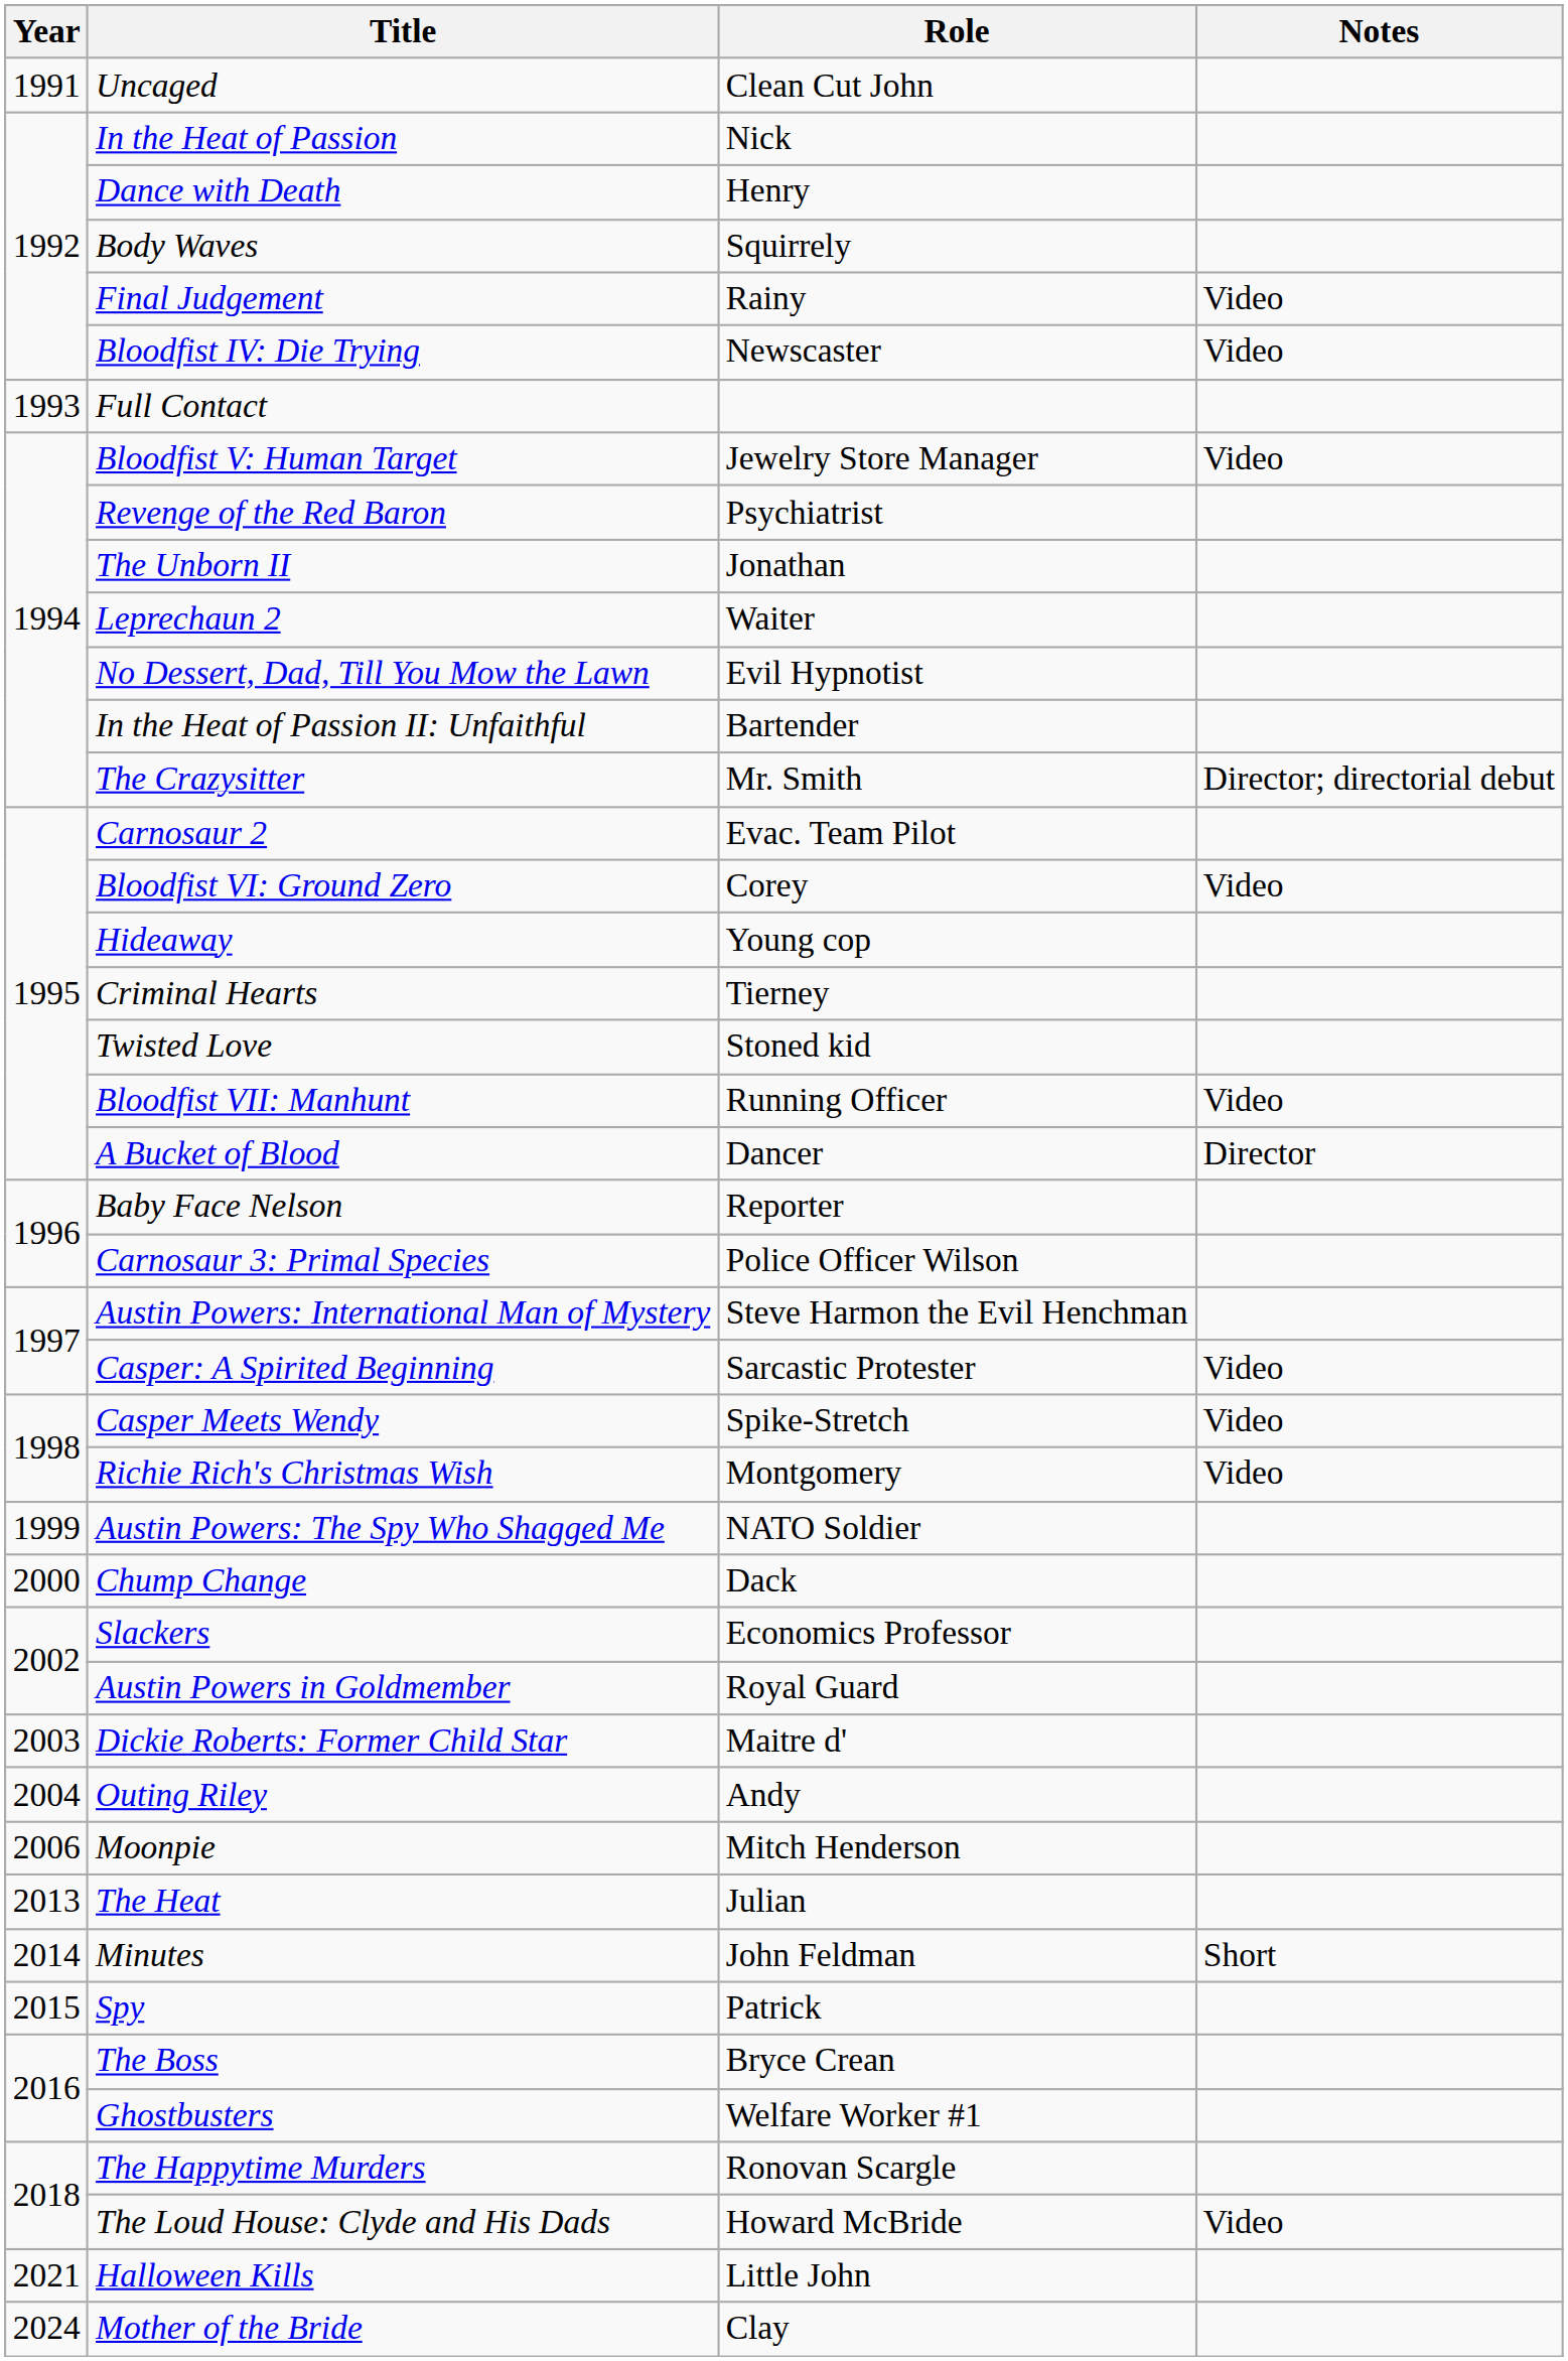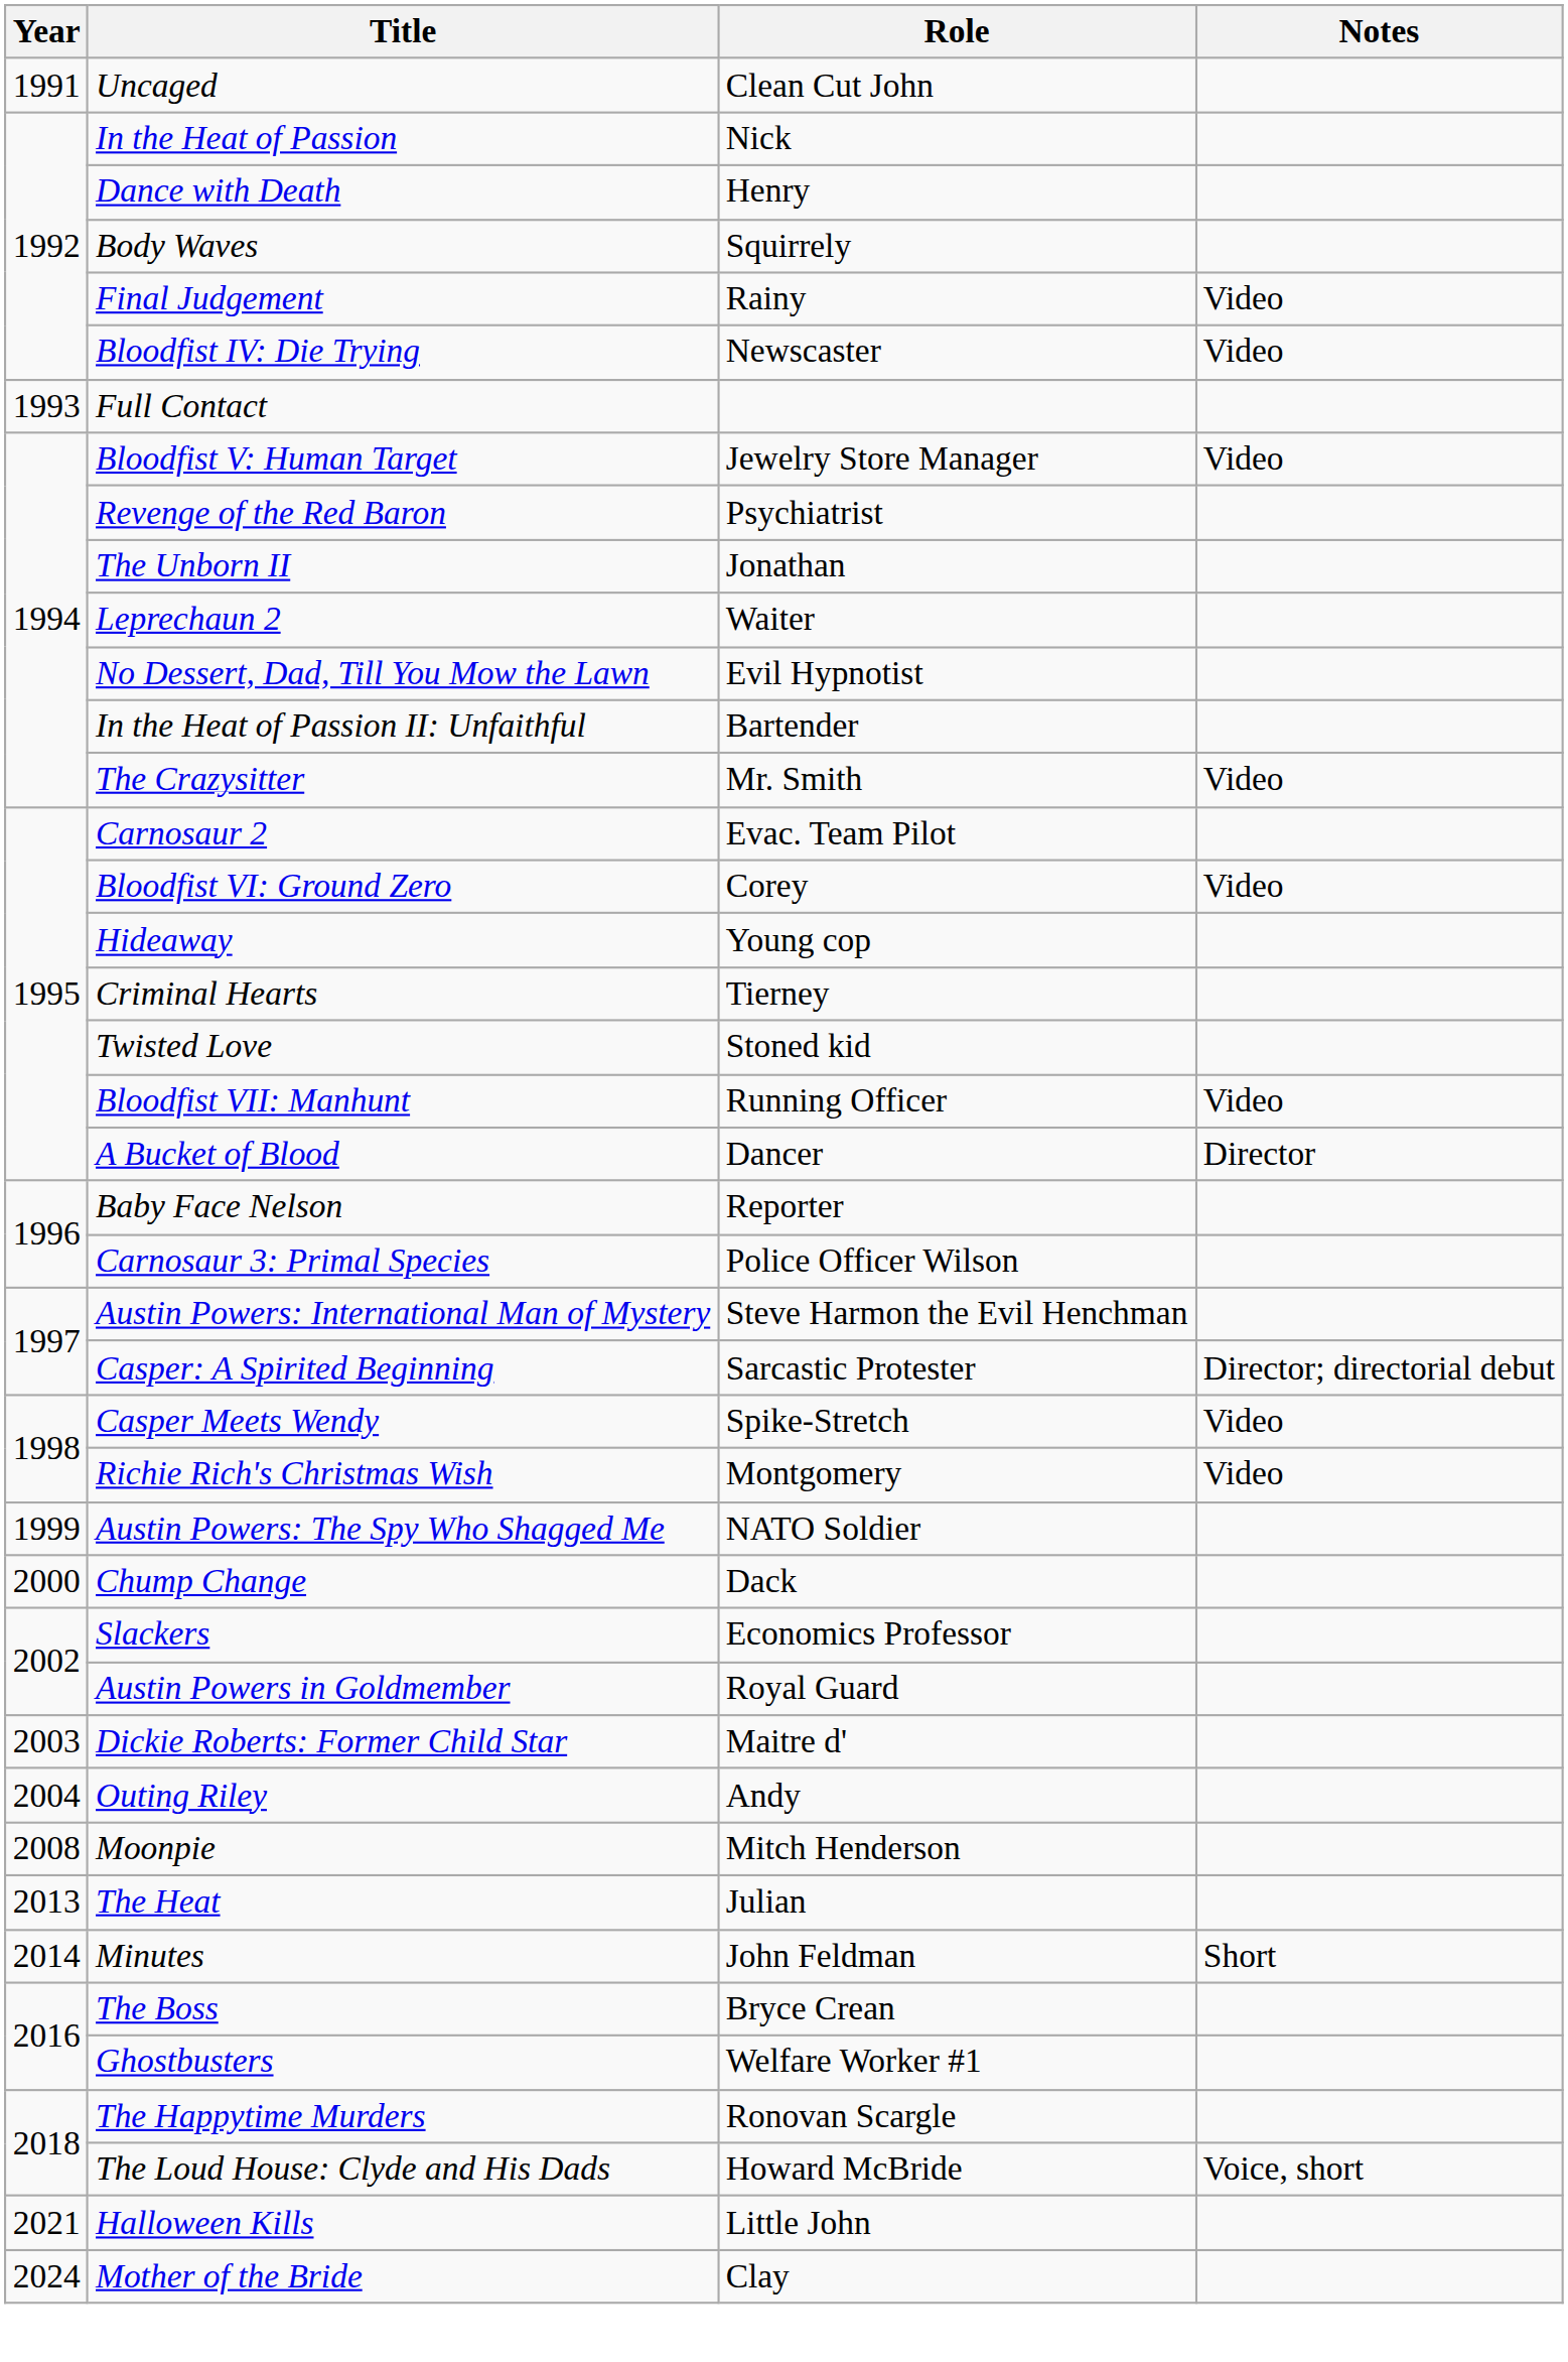 <table class="wikitable">
 <tr>
 <th scope="col">Year</th>
 <th scope="col">Title</th>
 <th scope="col">Role</th>
 <th scope="col">Notes</th>
 </tr>
 <tr>
 <td>1991</td>
 <td><em>Uncaged</em></td>
 <td>Clean Cut John</td>
 <td></td>
 </tr>
 <tr>
 <td rowspan="5">1992</td>
 <td><em><a href='#'>In the Heat of Passion</a></em></td>
 <td>Nick</td>
 <td></td>
 </tr>
 <tr>
 <td><em><a href='#'>Dance with Death</a></em></td>
 <td>Henry</td>
 <td></td>
 </tr>
 <tr>
 <td><em>Body Waves</em></td>
 <td>Squirrely</td>
 <td></td>
 </tr>
 <tr>
 <td><em><a href='#'>Final Judgement</a></em></td>
 <td>Rainy</td>
 <td>Video</td>
 </tr>
 <tr>
 <td><em><a href='#'>Bloodfist IV: Die Trying</a></em></td>
 <td>Newscaster</td>
 <td>Video</td>
 </tr>
 <tr>
 <td>1993</td>
 <td><em>Full Contact</em></td>
 <td></td>
 <td></td>
 </tr>
 <tr>
 <td rowspan="7">1994</td>
 <td><em><a href='#'>Bloodfist V: Human Target</a></em></td>
 <td>Jewelry Store Manager</td>
 <td>Video</td>
 </tr>
 <tr>
 <td><em><a href='#'>Revenge of the Red Baron</a></em></td>
 <td>Psychiatrist</td>
 <td></td>
 </tr>
 <tr>
 <td><em><a href='#'>The Unborn II</a></em></td>
 <td>Jonathan</td>
 <td></td>
 </tr>
 <tr>
 <td><em><a href='#'>Leprechaun 2</a></em></td>
 <td>Waiter</td>
 <td></td>
 </tr>
 <tr>
 <td><em><a href='#'>No Dessert, Dad, Till You Mow the Lawn</a></em></td>
 <td>Evil Hypnotist</td>
 <td></td>
 </tr>
 <tr>
 <td><em>In the Heat of Passion II: Unfaithful</em></td>
 <td>Bartender</td>
 <td></td>
 </tr>
 <tr>
 <td><em><a href='#'>The Crazysitter</a></em></td>
 <td>Mr. Smith</td>
-<td>Director; directorial debut</td>
+<td>Video</td>
 </tr>
 <tr>
 <td rowspan="7">1995</td>
 <td><em><a href='#'>Carnosaur 2</a></em></td>
 <td>Evac. Team Pilot</td>
 <td></td>
 </tr>
 <tr>
 <td><em><a href='#'>Bloodfist VI: Ground Zero</a></em></td>
 <td>Corey</td>
 <td>Video</td>
 </tr>
 <tr>
 <td><em><a href='#'>Hideaway</a></em></td>
 <td>Young cop</td>
 <td></td>
 </tr>
 <tr>
 <td><em>Criminal Hearts</em></td>
 <td>Tierney</td>
 <td></td>
 </tr>
 <tr>
 <td><em>Twisted Love</em></td>
 <td>Stoned kid</td>
 <td></td>
 </tr>
 <tr>
 <td><em><a href='#'>Bloodfist VII: Manhunt</a></em></td>
 <td>Running Officer</td>
 <td>Video</td>
 </tr>
 <tr>
 <td><em><a href='#'>A Bucket of Blood</a></em></td>
 <td>Dancer</td>
 <td>Director</td>
 </tr>
 <tr>
 <td rowspan="2">1996</td>
 <td><em>Baby Face Nelson</em></td>
 <td>Reporter</td>
 <td></td>
 </tr>
 <tr>
 <td><em><a href='#'>Carnosaur 3: Primal Species</a></em></td>
 <td>Police Officer Wilson</td>
 <td></td>
 </tr>
 <tr>
 <td rowspan="2">1997</td>
 <td><em><a href='#'>Austin Powers: International Man of Mystery</a></em></td>
 <td>Steve Harmon the Evil Henchman</td>
 <td></td>
 </tr>
 <tr>
 <td><em><a href='#'>Casper: A Spirited Beginning</a></em></td>
 <td>Sarcastic Protester</td>
-<td>Video</td>
+<td>Director; directorial debut</td>
 </tr>
 <tr>
 <td rowspan="2">1998</td>
 <td><em><a href='#'>Casper Meets Wendy</a></em></td>
 <td>Spike-Stretch</td>
 <td>Video</td>
 </tr>
 <tr>
 <td><em><a href='#'>Richie Rich's Christmas Wish</a></em></td>
 <td>Montgomery</td>
 <td>Video</td>
 </tr>
 <tr>
 <td>1999</td>
 <td><em><a href='#'>Austin Powers: The Spy Who Shagged Me</a></em></td>
 <td>NATO Soldier</td>
 <td></td>
 </tr>
 <tr>
 <td>2000</td>
 <td><em><a href='#'>Chump Change</a></em></td>
 <td>Dack</td>
 <td></td>
 </tr>
 <tr>
 <td rowspan="2">2002</td>
 <td><em><a href='#'>Slackers</a></em></td>
 <td>Economics Professor</td>
 <td></td>
 </tr>
 <tr>
 <td><em><a href='#'>Austin Powers in Goldmember</a></em></td>
 <td>Royal Guard</td>
 <td></td>
 </tr>
 <tr>
 <td>2003</td>
 <td><em><a href='#'>Dickie Roberts: Former Child Star</a></em></td>
 <td>Maitre d'</td>
 <td></td>
 </tr>
 <tr>
 <td>2004</td>
 <td><em><a href='#'>Outing Riley</a></em></td>
 <td>Andy</td>
 <td></td>
 </tr>
 <tr>
-<td>2006</td>
+<td>2008</td>
 <td><em>Moonpie</em></td>
 <td>Mitch Henderson</td>
 <td></td>
 </tr>
 <tr>
 <td>2013</td>
 <td><em><a href='#'>The Heat</a></em></td>
 <td>Julian</td>
 <td></td>
 </tr>
 <tr>
 <td>2014</td>
 <td><em>Minutes</em></td>
 <td>John Feldman</td>
 <td>Short</td>
-</tr>
-<tr>
-<td>2015</td>
-<td><em><a href='#'>Spy</a></em></td>
-<td>Patrick</td>
-<td></td>
 </tr>
 <tr>
 <td rowspan="2">2016</td>
 <td><em><a href='#'>The Boss</a></em></td>
 <td>Bryce Crean</td>
 <td></td>
 </tr>
 <tr>
 <td><em><a href='#'>Ghostbusters</a></em></td>
 <td>Welfare Worker #1</td>
 <td></td>
 </tr>
 <tr>
 <td rowspan="2">2018</td>
 <td><em><a href='#'>The Happytime Murders</a></em></td>
 <td>Ronovan Scargle</td>
 <td></td>
 </tr>
 <tr>
 <td><em>The Loud House: Clyde and His Dads</em></td>
 <td>Howard McBride</td>
-<td>Video</td>
+<td>Voice, short</td>
 </tr>
 <tr>
 <td>2021</td>
 <td><em><a href='#'>Halloween Kills</a></em></td>
 <td>Little John</td>
 <td></td>
 </tr>
 <tr>
 <td>2024</td>
 <td><em><a href='#'>Mother of the Bride</a></em></td>
 <td>Clay</td>
 <td></td>
 </tr>
 </table>
